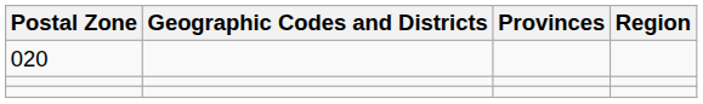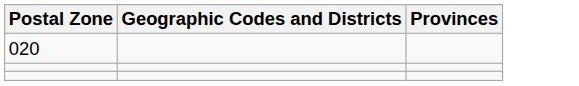 <table class="wikitable sortable">
 <tr>
 <th>Postal Zone</th>
 <th>Geographic Codes and Districts</th>
 <th>Provinces</th>
-<th>Region</th>
 </tr>
 <tr>
 <td>020</td>
+<td></td>
+<td></td>
+</tr>
+<tr>
 <td></td>
 <td></td>
 <td></td>
 </tr>
 <tr>
 <td></td>
 <td></td>
 <td></td>
-<td></td>
-</tr>
-<tr>
-<td></td>
-<td></td>
-<td></td>
-<td></td>
 </tr>
 </table>
